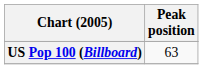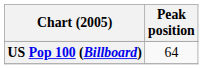 <table class="wikitable plainrowheaders sortable" style="text-align:center;">
 <tr>
 <th scope="col">Chart (2005)</th>
 <th scope="col">Peak<br>position</th>
 </tr>
 <tr>
 </tr>
 <tr>
 </tr>
 <tr>
 </tr>
 <tr>
 <th scope="row">US <a href='#'>Pop 100</a> (<a href='#'><em>Billboard</em></a>)</th>
-<td>63</td>
+<td>64</td>
 </tr>
 <tr>
 </tr>
 </table>
